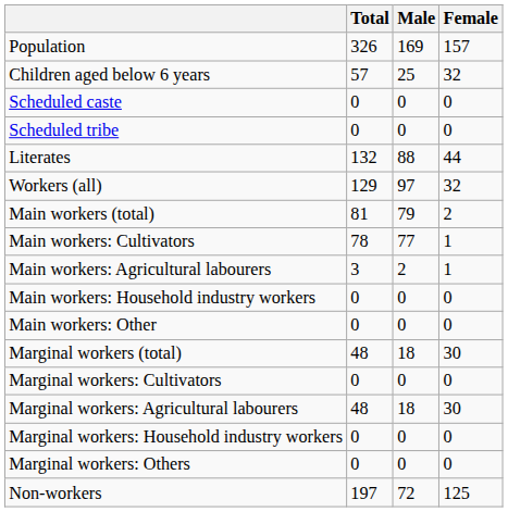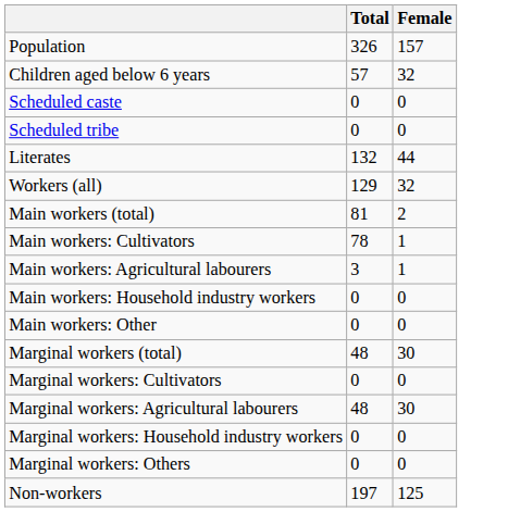 <table class="wikitable sortable">
 <tr>
 <th></th>
 <th>Total</th>
-<th>Male</th>
 <th>Female</th>
 </tr>
 <tr>
 <td>Population</td>
 <td>326</td>
-<td>169</td>
 <td>157</td>
 </tr>
 <tr>
 <td>Children aged below 6 years</td>
 <td>57</td>
-<td>25</td>
 <td>32</td>
 </tr>
 <tr>
 <td><a href='#'>Scheduled caste</a></td>
-<td>0</td>
 <td>0</td>
 <td>0</td>
 </tr>
 <tr>
 <td><a href='#'>Scheduled tribe</a></td>
 <td>0</td>
 <td>0</td>
-<td>0</td>
 </tr>
 <tr>
 <td>Literates</td>
 <td>132</td>
-<td>88</td>
 <td>44</td>
 </tr>
 <tr>
 <td>Workers (all)</td>
 <td>129</td>
-<td>97</td>
 <td>32</td>
 </tr>
 <tr>
 <td>Main workers (total)</td>
 <td>81</td>
-<td>79</td>
 <td>2</td>
 </tr>
 <tr>
 <td>Main workers: Cultivators</td>
 <td>78</td>
-<td>77</td>
 <td>1</td>
 </tr>
 <tr>
 <td>Main workers: Agricultural labourers</td>
 <td>3</td>
-<td>2</td>
 <td>1</td>
 </tr>
 <tr>
 <td>Main workers: Household industry workers</td>
-<td>0</td>
 <td>0</td>
 <td>0</td>
 </tr>
 <tr>
 <td>Main workers: Other</td>
 <td>0</td>
 <td>0</td>
-<td>0</td>
 </tr>
 <tr>
 <td>Marginal workers (total)</td>
 <td>48</td>
-<td>18</td>
 <td>30</td>
 </tr>
 <tr>
 <td>Marginal workers: Cultivators</td>
 <td>0</td>
 <td>0</td>
-<td>0</td>
 </tr>
 <tr>
 <td>Marginal workers: Agricultural labourers</td>
 <td>48</td>
-<td>18</td>
 <td>30</td>
 </tr>
 <tr>
 <td>Marginal workers: Household industry workers</td>
-<td>0</td>
 <td>0</td>
 <td>0</td>
 </tr>
 <tr>
 <td>Marginal workers: Others</td>
 <td>0</td>
 <td>0</td>
-<td>0</td>
 </tr>
 <tr>
 <td>Non-workers</td>
 <td>197</td>
-<td>72</td>
 <td>125</td>
 </tr>
 </table>
